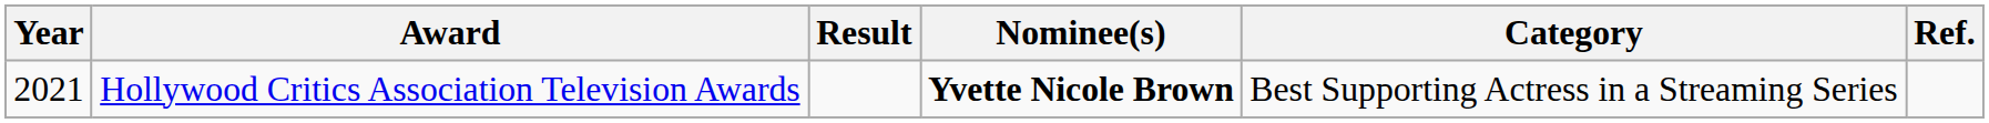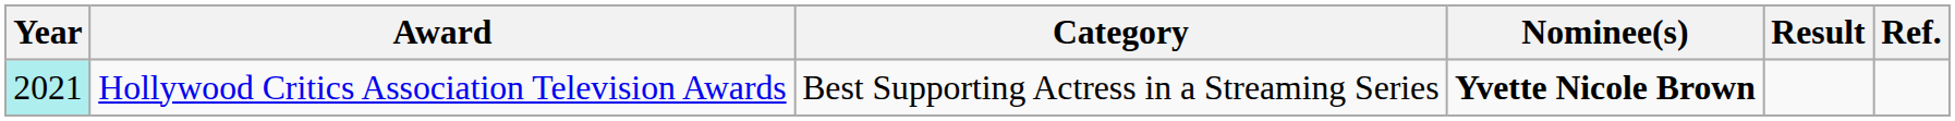 <table class="wikitable">
 <tr>
 <th>Year</th>
 <th>Award</th>
+<th>Category</th>
+<th>Nominee(s)</th>
 <th>Result</th>
-<th>Nominee(s)</th>
-<th>Category</th>
 <th>Ref.</th>
 </tr>
 <tr>
-<td>2021</td>
+<td style="background: paleturquoise;">2021</td>
 <td><a href='#'>Hollywood Critics Association Television Awards</a></td>
+<td>Best Supporting Actress in a Streaming Series</td>
+<td><strong>Yvette Nicole Brown</strong></td>
 <td></td>
-<td><strong>Yvette Nicole Brown</strong></td>
-<td>Best Supporting Actress in a Streaming Series</td>
 <td style="text-align:center;"></td>
 </tr>
 </table>
